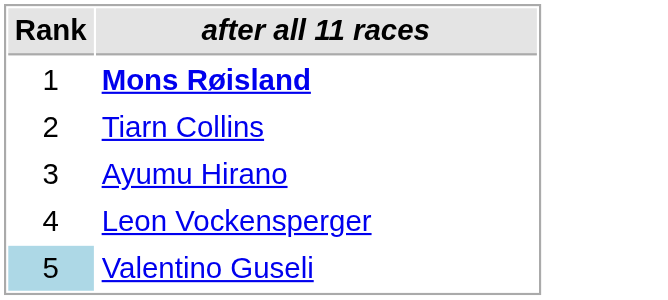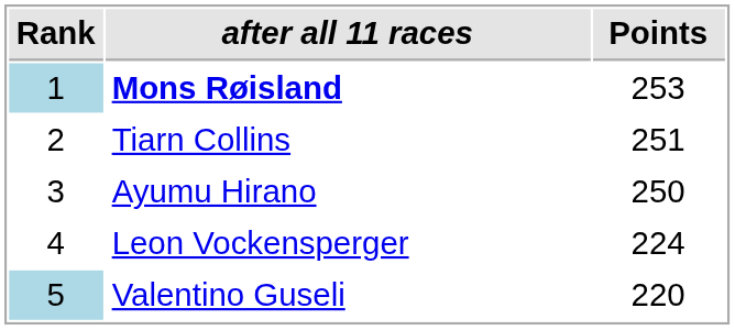 <table cellspacing="1" cellpadding="3" style="border:1px solid #aaa; font-size:86%;">
 <tr style="background:#e4e4e4;">
 <th style="border-bottom:1px solid #aaa; width:10px;">Rank</th>
 <th style="border-bottom:1px solid #aaa; width:200px;"><em>after all 11 races</em></th>
+<th style="border-bottom:1px solid #aaa; width:50px;">Points</th>
 </tr>
 <tr>
-<td align=center>1</td>
+<td align=center style="background: lightblue;">1</td>
 <td><strong> <a href='#'>Mons Røisland</a></strong></td>
+<td align=center>253</td>
 </tr>
 <tr>
 <td align=center>2</td>
 <td> <a href='#'>Tiarn Collins</a></td>
+<td align=center>251</td>
 </tr>
 <tr>
 <td align=center>3</td>
 <td> <a href='#'>Ayumu Hirano</a></td>
+<td align=center>250</td>
 </tr>
 <tr>
 <td align=center>4</td>
 <td> <a href='#'>Leon Vockensperger</a></td>
+<td align=center>224</td>
 </tr>
 <tr>
 <td align=center style="background: lightblue;">5</td>
 <td> <a href='#'>Valentino Guseli</a></td>
+<td align=center>220</td>
 </tr>
 </table>
